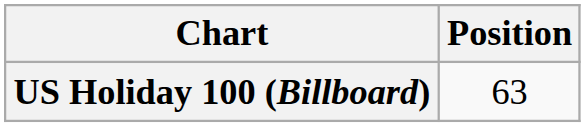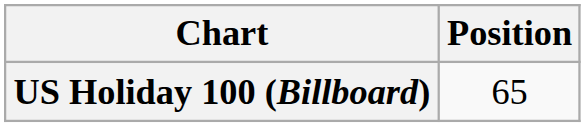 <table class="wikitable plainrowheaders sortable" style="text-align:center">
 <tr>
 <th scope="col">Chart</th>
 <th scope="col">Position</th>
 </tr>
 <tr>
 <th scope="row">US Holiday 100 (<em>Billboard</em>)</th>
-<td>63</td>
+<td>65</td>
 </tr>
 </table>
